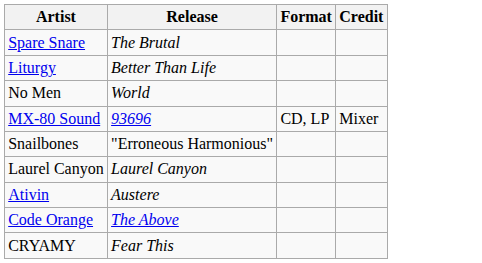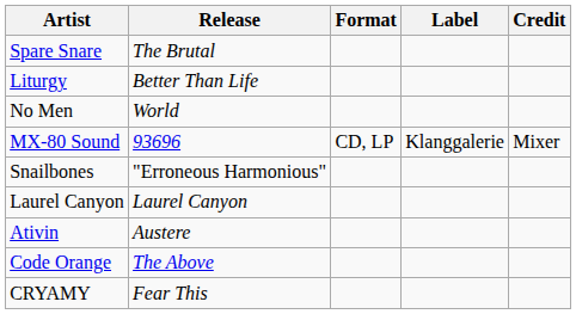 <table class="wikitable sortable">
 <tr>
 <th>Artist</th>
 <th>Release</th>
 <th>Format</th>
+<th>Label</th>
 <th>Credit</th>
 </tr>
 <tr>
 <td><a href='#'>Spare Snare</a></td>
 <td><em>The Brutal</em></td>
+<td></td>
 <td></td>
 <td></td>
 </tr>
 <tr>
 <td><a href='#'>Liturgy</a></td>
 <td><em>Better Than Life</em></td>
 <td></td>
 <td></td>
+<td></td>
 </tr>
 <tr>
 <td>No Men</td>
 <td><em>World</em></td>
+<td></td>
 <td></td>
 <td></td>
 </tr>
 <tr>
 <td><a href='#'>MX-80 Sound</a></td>
 <td><em><a href='#'>93696</a></em></td>
 <td>CD, LP</td>
+<td>Klanggalerie</td>
 <td>Mixer</td>
 </tr>
 <tr>
 <td>Snailbones</td>
 <td>"Erroneous Harmonious"</td>
+<td></td>
 <td></td>
 <td></td>
 </tr>
 <tr>
 <td>Laurel Canyon</td>
 <td><em>Laurel Canyon</em></td>
 <td></td>
 <td></td>
+<td></td>
 </tr>
 <tr>
 <td><a href='#'>Ativin</a></td>
 <td><em>Austere</em></td>
+<td></td>
 <td></td>
 <td></td>
 </tr>
 <tr>
 <td><a href='#'>Code Orange</a></td>
 <td><em><a href='#'>The Above</a></em></td>
 <td></td>
 <td></td>
+<td></td>
 </tr>
 <tr>
 <td>CRYAMY</td>
 <td><em>Fear This</em></td>
 <td></td>
 <td></td>
+<td></td>
 </tr>
 </table>
